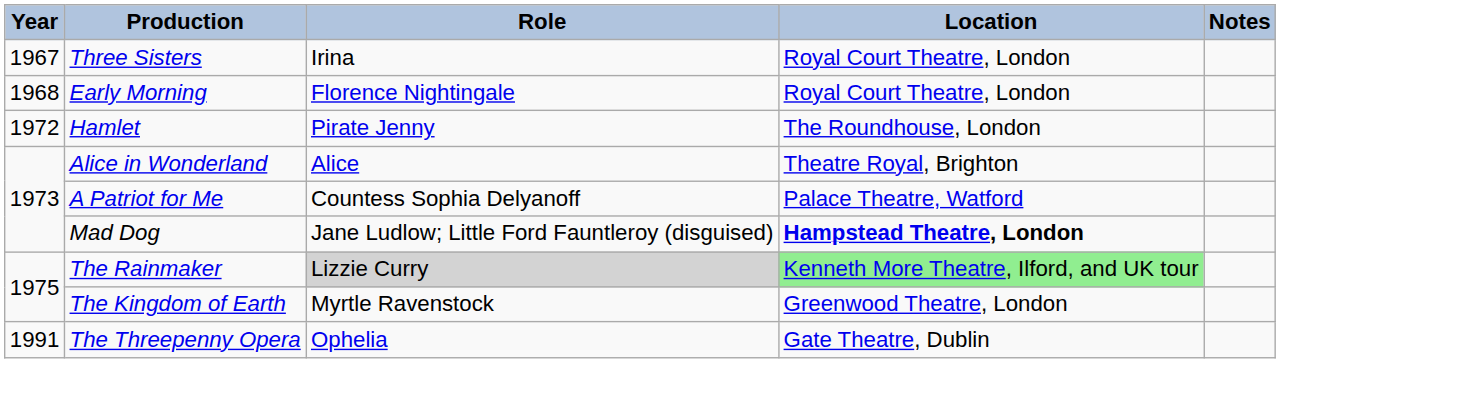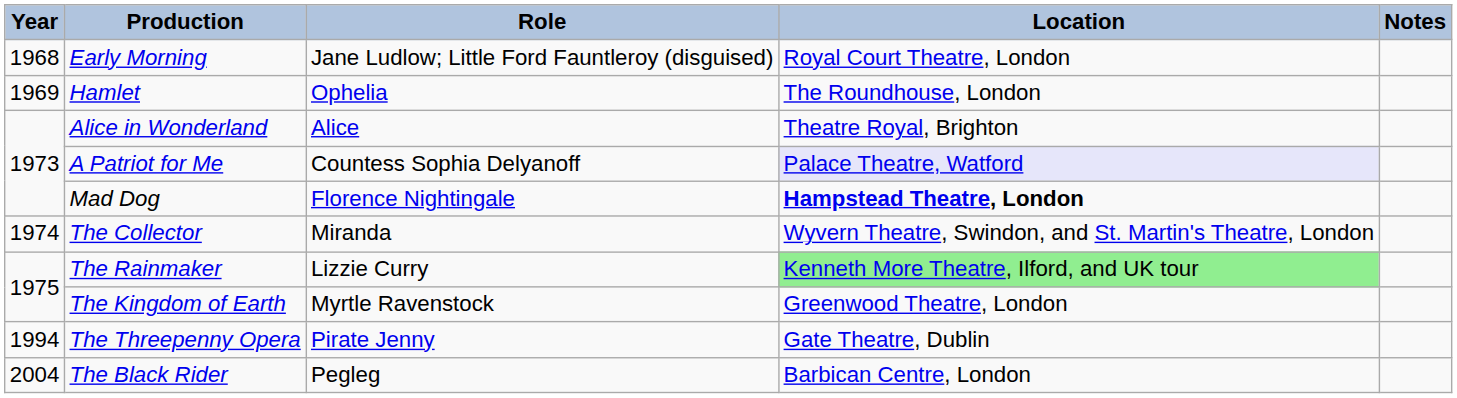 <table class="wikitable">
 <tr style="text-align:center;">
 <th style="background:#B0C4DE;">Year</th>
 <th style="background:#B0C4DE;">Production</th>
 <th style="background:#B0C4DE;">Role</th>
 <th style="background:#B0C4DE;">Location</th>
 <th style="background:#B0C4DE;">Notes</th>
 </tr>
 <tr>
-<td>1967</td>
-<td><em><a href='#'>Three Sisters</a></em></td>
-<td>Irina</td>
+<td>1968</td>
+<td><em><a href='#'>Early Morning</a></em></td>
+<td>Jane Ludlow; Little Ford Fauntleroy (disguised)</td>
 <td><a href='#'>Royal Court Theatre</a>, London</td>
 <td></td>
 </tr>
 <tr>
-<td>1968</td>
-<td><em><a href='#'>Early Morning</a></em></td>
-<td><a href='#'>Florence Nightingale</a></td>
-<td><a href='#'>Royal Court Theatre</a>, London</td>
-<td></td>
-</tr>
-<tr>
-<td>1972</td>
+<td>1969</td>
 <td><em><a href='#'>Hamlet</a></em></td>
-<td><a href='#'>Pirate Jenny</a></td>
+<td><a href='#'>Ophelia</a></td>
 <td><a href='#'>The Roundhouse</a>, London</td>
 <td></td>
 </tr>
 <tr>
 <td rowspan="3">1973</td>
 <td><em><a href='#'>Alice in Wonderland</a></em></td>
 <td><a href='#'>Alice</a></td>
 <td><a href='#'>Theatre Royal</a>, Brighton</td>
 <td></td>
 </tr>
 <tr>
 <td><em><a href='#'>A Patriot for Me</a></em></td>
 <td>Countess Sophia Delyanoff</td>
-<td><a href='#'>Palace Theatre, Watford</a></td>
+<td style="background: lavender;"><a href='#'>Palace Theatre, Watford</a></td>
 <td></td>
 </tr>
 <tr>
 <td><em>Mad Dog</em></td>
-<td>Jane Ludlow; Little Ford Fauntleroy (disguised)</td>
+<td><a href='#'>Florence Nightingale</a></td>
 <td><strong><a href='#'>Hampstead Theatre</a>, London</strong></td>
+<td></td>
+</tr>
+<tr>
+<td>1974</td>
+<td><em><a href='#'>The Collector</a></em></td>
+<td>Miranda</td>
+<td><a href='#'>Wyvern Theatre</a>, Swindon, and <a href='#'>St. Martin's Theatre</a>, London</td>
 <td></td>
 </tr>
 <tr>
 <td rowspan="2">1975</td>
 <td><em><a href='#'>The Rainmaker</a></em></td>
-<td style="background: lightgrey;">Lizzie Curry</td>
+<td>Lizzie Curry</td>
 <td style="background: lightgreen;"><a href='#'>Kenneth More Theatre</a>, Ilford, and UK tour</td>
 <td></td>
 </tr>
 <tr>
 <td><em><a href='#'>The Kingdom of Earth</a></em></td>
 <td>Myrtle Ravenstock</td>
 <td><a href='#'>Greenwood Theatre</a>, London</td>
 <td></td>
 </tr>
 <tr>
-<td>1991</td>
+<td>1994</td>
 <td><em><a href='#'>The Threepenny Opera</a></em></td>
-<td><a href='#'>Ophelia</a></td>
+<td><a href='#'>Pirate Jenny</a></td>
 <td><a href='#'>Gate Theatre</a>, Dublin</td>
 <td></td>
 </tr>
+<tr>
+<td>2004</td>
+<td><em><a href='#'>The Black Rider</a></em></td>
+<td>Pegleg</td>
+<td><a href='#'>Barbican Centre</a>, London</td>
+<td></td>
+</tr>
 </table>
